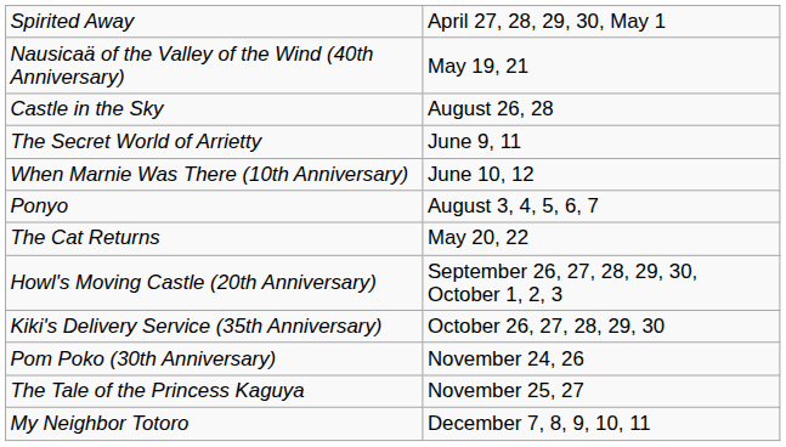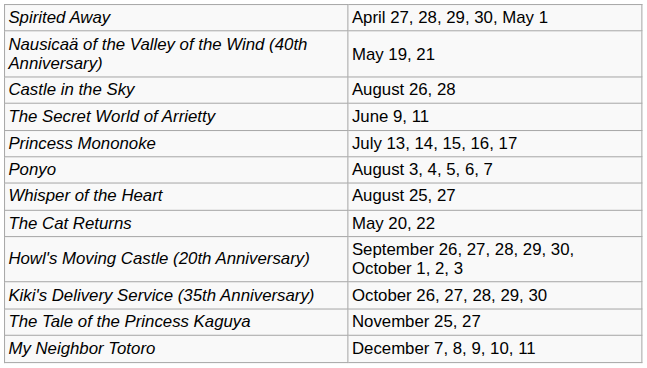 <table class="wikitable sortable plainrowheaders">
 <tr>
 <td><em>Spirited Away</em></td>
 <td>April 27, 28, 29, 30, May 1</td>
 </tr>
 <tr>
 <td><em>Nausicaä of the Valley of the Wind (40th Anniversary)</em></td>
 <td>May 19, 21</td>
 </tr>
 <tr>
 <td><em>Castle in the Sky</em></td>
 <td>August 26, 28</td>
 </tr>
 <tr>
 <td><em>The Secret World of Arrietty</em></td>
 <td>June 9, 11</td>
 </tr>
 <tr>
-<td><em>When Marnie Was There (10th Anniversary)</em></td>
-<td>June 10, 12</td>
+<td><em>Princess Mononoke</em></td>
+<td>July 13, 14, 15, 16, 17</td>
 </tr>
 <tr>
 <td><em>Ponyo</em></td>
 <td>August 3, 4, 5, 6, 7</td>
+</tr>
+<tr>
+<td><em>Whisper of the Heart</em></td>
+<td>August 25, 27</td>
 </tr>
 <tr>
 <td><em>The Cat Returns</em></td>
 <td>May 20, 22</td>
 </tr>
 <tr>
 <td><em>Howl's Moving Castle (20th Anniversary)</em></td>
 <td>September 26, 27, 28, 29, 30, October 1, 2, 3</td>
 </tr>
 <tr>
 <td><em>Kiki's Delivery Service (35th Anniversary)</em></td>
 <td>October 26, 27, 28, 29, 30</td>
 </tr>
 <tr>
-<td><em>Pom Poko (30th Anniversary)</em></td>
-<td>November 24, 26</td>
-</tr>
-<tr>
 <td><em>The Tale of the Princess Kaguya</em></td>
 <td>November 25, 27</td>
 </tr>
 <tr>
 <td><em>My Neighbor Totoro</em></td>
 <td>December 7, 8, 9, 10, 11</td>
 </tr>
 </table>
